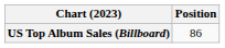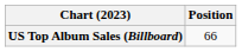 <table class="wikitable sortable plainrowheaders" style="text-align:center">
 <tr>
 <th scope="col">Chart (2023)</th>
 <th scope="col">Position</th>
 </tr>
 <tr>
 <th scope="row">US Top Album Sales (<em>Billboard</em>)</th>
-<td>86</td>
+<td>66</td>
 </tr>
 </table>
